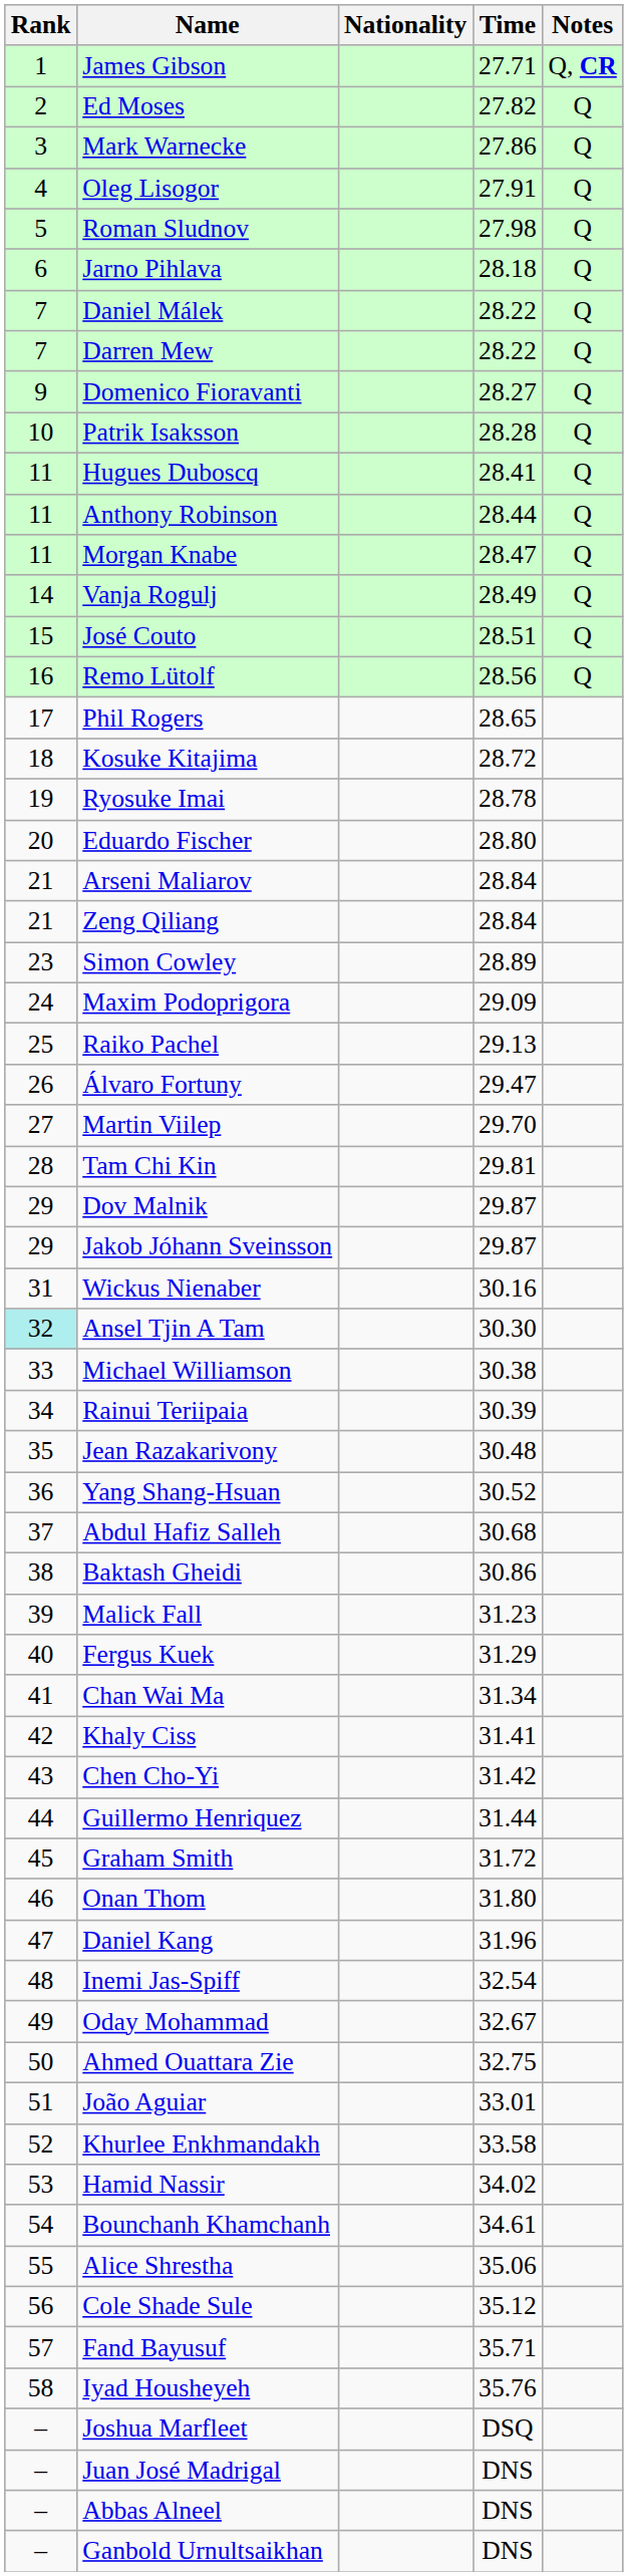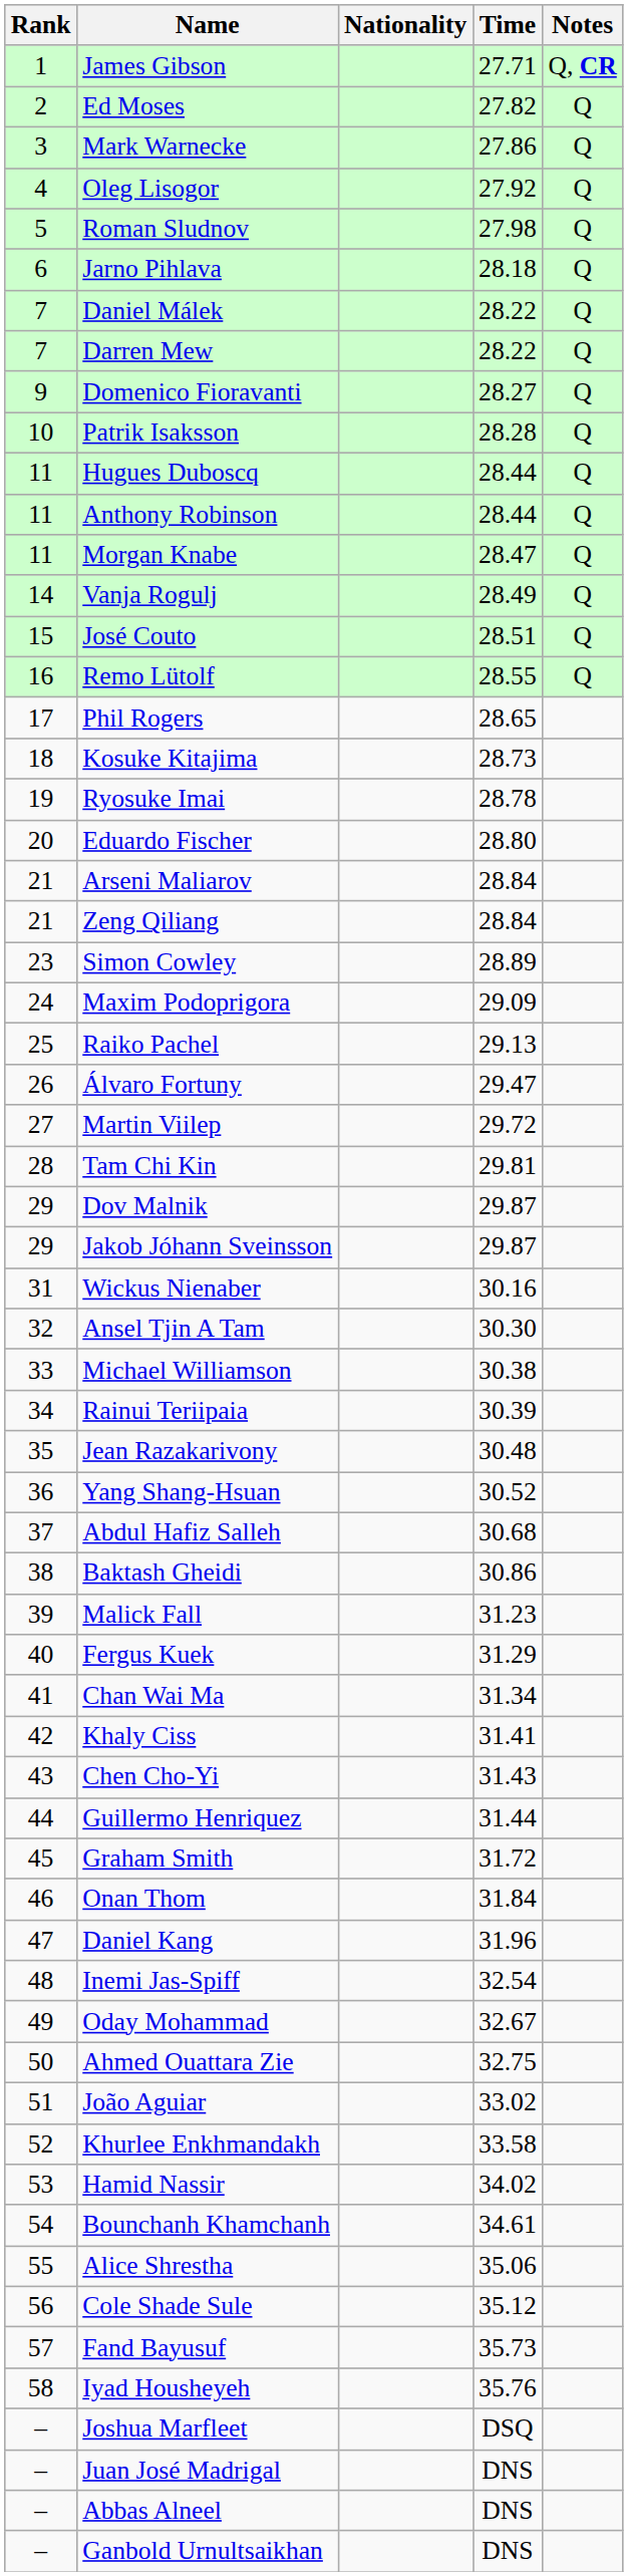 <table class="wikitable sortable" style="text-align:center">
 <tr>
 <th>Rank</th>
 <th>Name</th>
 <th>Nationality</th>
 <th>Time</th>
 <th>Notes</th>
 </tr>
 <tr bgcolor=ccffcc>
 <td>1</td>
 <td align=left><a href='#'>James Gibson</a></td>
 <td align=left></td>
 <td>27.71</td>
 <td>Q, <strong><a href='#'>CR</a></strong></td>
 </tr>
 <tr bgcolor=ccffcc>
 <td>2</td>
 <td align=left><a href='#'>Ed Moses</a></td>
 <td align=left></td>
 <td>27.82</td>
 <td>Q</td>
 </tr>
 <tr bgcolor=ccffcc>
 <td>3</td>
 <td align=left><a href='#'>Mark Warnecke</a></td>
 <td align=left></td>
 <td>27.86</td>
 <td>Q</td>
 </tr>
 <tr bgcolor=ccffcc>
 <td>4</td>
 <td align=left><a href='#'>Oleg Lisogor</a></td>
 <td align=left></td>
-<td>27.91</td>
+<td>27.92</td>
 <td>Q</td>
 </tr>
 <tr bgcolor=ccffcc>
 <td>5</td>
 <td align=left><a href='#'>Roman Sludnov</a></td>
 <td align=left></td>
 <td>27.98</td>
 <td>Q</td>
 </tr>
 <tr bgcolor=ccffcc>
 <td>6</td>
 <td align=left><a href='#'>Jarno Pihlava</a></td>
 <td align=left> </td>
 <td>28.18</td>
 <td>Q</td>
 </tr>
 <tr bgcolor=ccffcc>
 <td>7</td>
 <td align=left><a href='#'>Daniel Málek</a></td>
 <td align=left> </td>
 <td>28.22</td>
 <td>Q</td>
 </tr>
 <tr bgcolor=ccffcc>
 <td>7</td>
 <td align=left><a href='#'>Darren Mew</a></td>
 <td align=left></td>
 <td>28.22</td>
 <td>Q</td>
 </tr>
 <tr bgcolor=ccffcc>
 <td>9</td>
 <td align=left><a href='#'>Domenico Fioravanti</a></td>
 <td align=left></td>
 <td>28.27</td>
 <td>Q</td>
 </tr>
 <tr bgcolor=ccffcc>
 <td>10</td>
 <td align=left><a href='#'>Patrik Isaksson</a></td>
 <td align=left> </td>
 <td>28.28</td>
 <td>Q</td>
 </tr>
 <tr bgcolor=ccffcc>
 <td>11</td>
 <td align=left><a href='#'>Hugues Duboscq</a></td>
 <td align=left> </td>
-<td>28.41</td>
+<td>28.44</td>
 <td>Q</td>
 </tr>
 <tr bgcolor=ccffcc>
 <td>11</td>
 <td align=left><a href='#'>Anthony Robinson</a></td>
 <td align=left></td>
 <td>28.44</td>
 <td>Q</td>
 </tr>
 <tr bgcolor=ccffcc>
 <td>11</td>
 <td align=left><a href='#'>Morgan Knabe</a></td>
 <td align=left> </td>
 <td>28.47</td>
 <td>Q</td>
 </tr>
 <tr bgcolor=ccffcc>
 <td>14</td>
 <td align=left><a href='#'>Vanja Rogulj</a></td>
 <td align=left> </td>
 <td>28.49</td>
 <td>Q</td>
 </tr>
 <tr bgcolor=ccffcc>
 <td>15</td>
 <td align=left><a href='#'>José Couto</a></td>
 <td align=left> </td>
 <td>28.51</td>
 <td>Q</td>
 </tr>
 <tr bgcolor=ccffcc>
 <td>16</td>
 <td align=left><a href='#'>Remo Lütolf</a></td>
 <td align=left> </td>
-<td>28.56</td>
+<td>28.55</td>
 <td>Q</td>
 </tr>
 <tr>
 <td>17</td>
 <td align=left><a href='#'>Phil Rogers</a></td>
 <td align=left></td>
 <td>28.65</td>
 <td></td>
 </tr>
 <tr>
 <td>18</td>
 <td align=left><a href='#'>Kosuke Kitajima</a></td>
 <td align=left></td>
-<td>28.72</td>
+<td>28.73</td>
 <td></td>
 </tr>
 <tr>
 <td>19</td>
 <td align=left><a href='#'>Ryosuke Imai</a></td>
 <td align=left></td>
 <td>28.78</td>
 <td></td>
 </tr>
 <tr>
 <td>20</td>
 <td align=left><a href='#'>Eduardo Fischer</a></td>
 <td align=left></td>
 <td>28.80</td>
 <td></td>
 </tr>
 <tr>
 <td>21</td>
 <td align=left><a href='#'>Arseni Maliarov</a></td>
 <td align=left></td>
 <td>28.84</td>
 <td></td>
 </tr>
 <tr>
 <td>21</td>
 <td align=left><a href='#'>Zeng Qiliang</a></td>
 <td align=left> </td>
 <td>28.84</td>
 <td></td>
 </tr>
 <tr>
 <td>23</td>
 <td align=left><a href='#'>Simon Cowley</a></td>
 <td align=left></td>
 <td>28.89</td>
 <td></td>
 </tr>
 <tr>
 <td>24</td>
 <td align=left><a href='#'>Maxim Podoprigora</a></td>
 <td align=left></td>
 <td>29.09</td>
 <td></td>
 </tr>
 <tr>
 <td>25</td>
 <td align=left><a href='#'>Raiko Pachel</a></td>
 <td align=left></td>
 <td>29.13</td>
 <td></td>
 </tr>
 <tr>
 <td>26</td>
 <td align=left><a href='#'>Álvaro Fortuny</a></td>
 <td align=left></td>
 <td>29.47</td>
 <td></td>
 </tr>
 <tr>
 <td>27</td>
 <td align=left><a href='#'>Martin Viilep</a></td>
 <td align=left></td>
-<td>29.70</td>
+<td>29.72</td>
 <td></td>
 </tr>
 <tr>
 <td>28</td>
 <td align=left><a href='#'>Tam Chi Kin</a></td>
 <td align=left></td>
 <td>29.81</td>
 <td></td>
 </tr>
 <tr>
 <td>29</td>
 <td align=left><a href='#'>Dov Malnik</a></td>
 <td align=left></td>
 <td>29.87</td>
 <td></td>
 </tr>
 <tr>
 <td>29</td>
 <td align=left><a href='#'>Jakob Jóhann Sveinsson</a></td>
 <td align=left></td>
 <td>29.87</td>
 <td></td>
 </tr>
 <tr>
 <td>31</td>
 <td align=left><a href='#'>Wickus Nienaber</a></td>
 <td align=left></td>
 <td>30.16</td>
 <td></td>
 </tr>
 <tr>
-<td style="background: paleturquoise;">32</td>
+<td>32</td>
 <td align=left><a href='#'>Ansel Tjin A Tam</a></td>
 <td align=left></td>
 <td>30.30</td>
 <td></td>
 </tr>
 <tr>
 <td>33</td>
 <td align=left><a href='#'>Michael Williamson</a></td>
 <td align=left></td>
 <td>30.38</td>
 <td></td>
 </tr>
 <tr>
 <td>34</td>
 <td align=left><a href='#'>Rainui Teriipaia</a></td>
 <td align=left></td>
 <td>30.39</td>
 <td></td>
 </tr>
 <tr>
 <td>35</td>
 <td align=left><a href='#'>Jean Razakarivony</a></td>
 <td align=left></td>
 <td>30.48</td>
 <td></td>
 </tr>
 <tr>
 <td>36</td>
 <td align=left><a href='#'>Yang Shang-Hsuan</a></td>
 <td align=left></td>
 <td>30.52</td>
 <td></td>
 </tr>
 <tr>
 <td>37</td>
 <td align=left><a href='#'>Abdul Hafiz Salleh</a></td>
 <td align=left></td>
 <td>30.68</td>
 <td></td>
 </tr>
 <tr>
 <td>38</td>
 <td align=left><a href='#'>Baktash Gheidi</a></td>
 <td align=left></td>
 <td>30.86</td>
 <td></td>
 </tr>
 <tr>
 <td>39</td>
 <td align=left><a href='#'>Malick Fall</a></td>
 <td align=left></td>
 <td>31.23</td>
 <td></td>
 </tr>
 <tr>
 <td>40</td>
 <td align=left><a href='#'>Fergus Kuek</a></td>
 <td align=left></td>
 <td>31.29</td>
 <td></td>
 </tr>
 <tr>
 <td>41</td>
 <td align=left><a href='#'>Chan Wai Ma</a></td>
 <td align=left></td>
 <td>31.34</td>
 <td></td>
 </tr>
 <tr>
 <td>42</td>
 <td align=left><a href='#'>Khaly Ciss</a></td>
 <td align=left> </td>
 <td>31.41</td>
 <td></td>
 </tr>
 <tr>
 <td>43</td>
 <td align=left><a href='#'>Chen Cho-Yi</a></td>
 <td align=left></td>
-<td>31.42</td>
+<td>31.43</td>
 <td></td>
 </tr>
 <tr>
 <td>44</td>
 <td align=left><a href='#'>Guillermo Henriquez</a></td>
 <td align=left></td>
 <td>31.44</td>
 <td></td>
 </tr>
 <tr>
 <td>45</td>
 <td align=left><a href='#'>Graham Smith</a></td>
 <td align=left></td>
 <td>31.72</td>
 <td></td>
 </tr>
 <tr>
 <td>46</td>
 <td align=left><a href='#'>Onan Thom</a></td>
 <td align=left></td>
-<td>31.80</td>
+<td>31.84</td>
 <td></td>
 </tr>
 <tr>
 <td>47</td>
 <td align=left><a href='#'>Daniel Kang</a></td>
 <td align=left></td>
 <td>31.96</td>
 <td></td>
 </tr>
 <tr>
 <td>48</td>
 <td align=left><a href='#'>Inemi Jas-Spiff</a></td>
 <td align=left></td>
 <td>32.54</td>
 <td></td>
 </tr>
 <tr>
 <td>49</td>
 <td align=left><a href='#'>Oday Mohammad</a></td>
 <td align=left></td>
 <td>32.67</td>
 <td></td>
 </tr>
 <tr>
 <td>50</td>
 <td align=left><a href='#'>Ahmed Ouattara Zie</a></td>
 <td align=left></td>
 <td>32.75</td>
 <td></td>
 </tr>
 <tr>
 <td>51</td>
 <td align=left><a href='#'>João Aguiar</a></td>
 <td align=left></td>
-<td>33.01</td>
+<td>33.02</td>
 <td></td>
 </tr>
 <tr>
 <td>52</td>
 <td align=left><a href='#'>Khurlee Enkhmandakh</a></td>
 <td align=left></td>
 <td>33.58</td>
 <td></td>
 </tr>
 <tr>
 <td>53</td>
 <td align=left><a href='#'>Hamid Nassir</a></td>
 <td align=left></td>
 <td>34.02</td>
 <td></td>
 </tr>
 <tr>
 <td>54</td>
 <td align=left><a href='#'>Bounchanh Khamchanh</a></td>
 <td align=left></td>
 <td>34.61</td>
 <td></td>
 </tr>
 <tr>
 <td>55</td>
 <td align=left><a href='#'>Alice Shrestha</a></td>
 <td align=left></td>
 <td>35.06</td>
 <td></td>
 </tr>
 <tr>
 <td>56</td>
 <td align=left><a href='#'>Cole Shade Sule</a></td>
 <td align=left></td>
 <td>35.12</td>
 <td></td>
 </tr>
 <tr>
 <td>57</td>
 <td align=left><a href='#'>Fand Bayusuf</a></td>
 <td align=left></td>
-<td>35.71</td>
+<td>35.73</td>
 <td></td>
 </tr>
 <tr>
 <td>58</td>
 <td align=left><a href='#'>Iyad Housheyeh</a></td>
 <td align=left></td>
 <td>35.76</td>
 <td></td>
 </tr>
 <tr>
 <td>–</td>
 <td align=left><a href='#'>Joshua Marfleet</a></td>
 <td align=left></td>
 <td>DSQ</td>
 <td></td>
 </tr>
 <tr>
 <td>–</td>
 <td align=left><a href='#'>Juan José Madrigal</a></td>
 <td align=left></td>
 <td>DNS</td>
 <td></td>
 </tr>
 <tr>
 <td>–</td>
 <td align=left><a href='#'>Abbas Alneel</a></td>
 <td align=left></td>
 <td>DNS</td>
 <td></td>
 </tr>
 <tr>
 <td>–</td>
 <td align=left><a href='#'>Ganbold Urnultsaikhan</a></td>
 <td align=left></td>
 <td>DNS</td>
 <td></td>
 </tr>
 </table>
